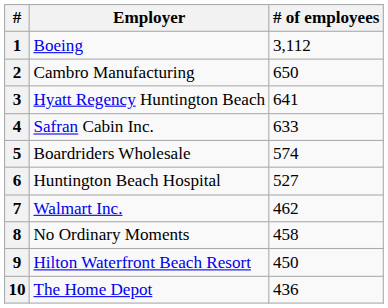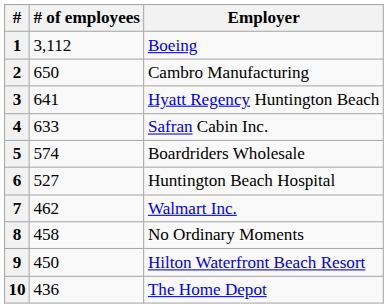 <table class="wikitable">
 <tr>
 <th scope="col">#</th>
+<th scope="col"># of employees</th>
 <th scope="col">Employer</th>
-<th scope="col"># of employees</th>
 </tr>
 <tr>
 <th scope="row">1</th>
+<td>3,112</td>
 <td><a href='#'>Boeing</a></td>
-<td>3,112</td>
 </tr>
 <tr>
 <th scope="row">2</th>
+<td>650</td>
 <td>Cambro Manufacturing</td>
-<td>650</td>
 </tr>
 <tr>
 <th scope="row">3</th>
+<td>641</td>
 <td><a href='#'>Hyatt Regency</a> Huntington Beach</td>
-<td>641</td>
 </tr>
 <tr>
 <th scope="row">4</th>
+<td>633</td>
 <td><a href='#'>Safran</a> Cabin Inc.</td>
-<td>633</td>
 </tr>
 <tr>
 <th scope="row">5</th>
+<td>574</td>
 <td>Boardriders Wholesale</td>
-<td>574</td>
 </tr>
 <tr>
 <th scope="row">6</th>
+<td>527</td>
 <td>Huntington Beach Hospital</td>
-<td>527</td>
 </tr>
 <tr>
 <th scope="row">7</th>
+<td>462</td>
 <td><a href='#'>Walmart Inc.</a></td>
-<td>462</td>
 </tr>
 <tr>
 <th scope="row">8</th>
+<td>458</td>
 <td>No Ordinary Moments</td>
-<td>458</td>
 </tr>
 <tr>
 <th scope="row">9</th>
+<td>450</td>
 <td><a href='#'>Hilton Waterfront Beach Resort</a></td>
-<td>450</td>
 </tr>
 <tr>
 <th scope="row">10</th>
+<td>436</td>
 <td><a href='#'>The Home Depot</a></td>
-<td>436</td>
 </tr>
 </table>
